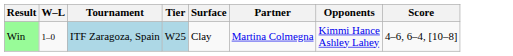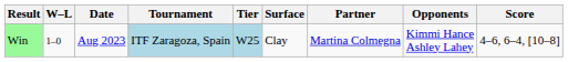 <table class="sortable wikitable">
 <tr>
 <th>Result</th>
 <th class="unsortable">W–L</th>
+<th>Date</th>
 <th>Tournament</th>
 <th>Tier</th>
 <th>Surface</th>
 <th>Partner</th>
 <th>Opponents</th>
 <th class="unsortable">Score</th>
 </tr>
 <tr>
 <td bgcolor=98FB98>Win</td>
 <td><small>1–0</small></td>
+<td><a href='#'>Aug 2023</a></td>
 <td style="background:lightblue;">ITF Zaragoza, Spain</td>
 <td style="background:lightblue;">W25</td>
 <td>Clay</td>
 <td> <a href='#'>Martina Colmegna</a></td>
 <td> <a href='#'>Kimmi Hance</a> <br>  <a href='#'>Ashley Lahey</a></td>
 <td>4–6, 6–4, [10–8]</td>
 </tr>
 </table>
